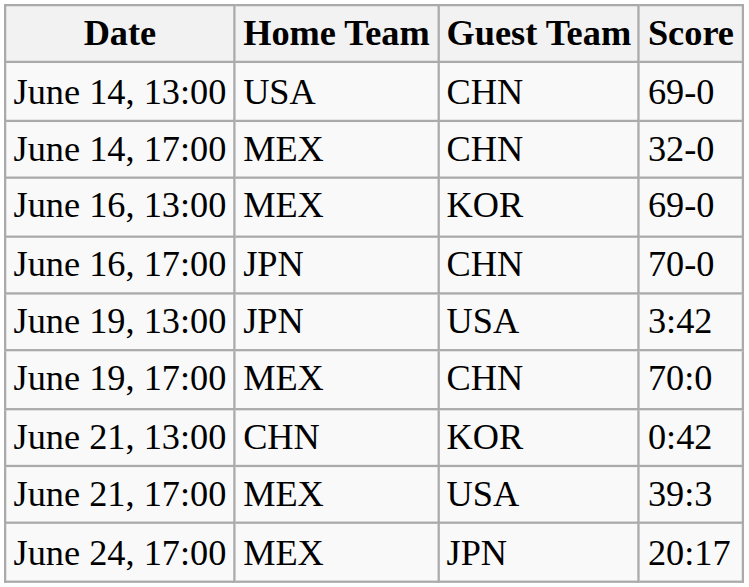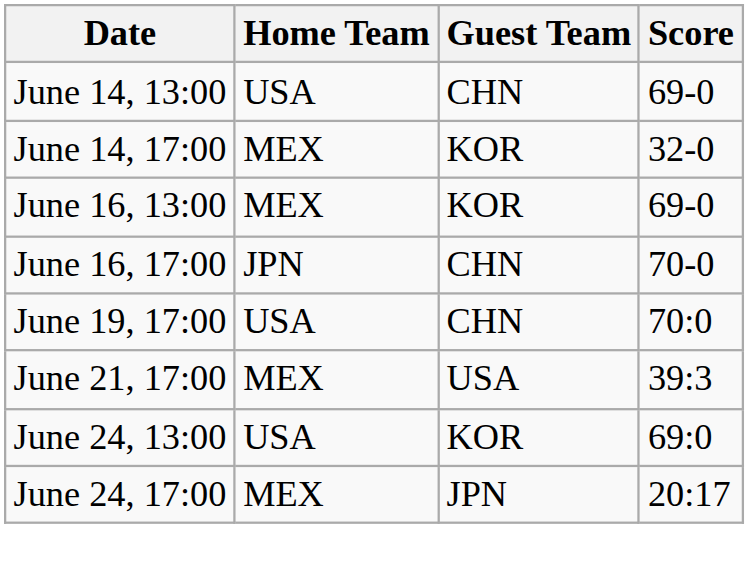 <table class="wikitable">
 <tr>
 <th>Date</th>
 <th>Home Team</th>
 <th>Guest Team</th>
 <th>Score</th>
 </tr>
 <tr>
 <td>June 14, 13:00</td>
 <td>USA</td>
 <td>CHN</td>
 <td>69-0</td>
 </tr>
 <tr>
 <td>June 14, 17:00</td>
 <td>MEX</td>
-<td>CHN</td>
+<td>KOR</td>
 <td>32-0</td>
 </tr>
 <tr>
 <td>June 16, 13:00</td>
 <td>MEX</td>
 <td>KOR</td>
 <td>69-0</td>
 </tr>
 <tr>
 <td>June 16, 17:00</td>
 <td>JPN</td>
 <td>CHN</td>
 <td>70-0</td>
 </tr>
 <tr>
-<td>June 19, 13:00</td>
-<td>JPN</td>
+<td>June 19, 17:00</td>
 <td>USA</td>
-<td>3:42</td>
-</tr>
-<tr>
-<td>June 19, 17:00</td>
-<td>MEX</td>
 <td>CHN</td>
 <td>70:0</td>
-</tr>
-<tr>
-<td>June 21, 13:00</td>
-<td>CHN</td>
-<td>KOR</td>
-<td>0:42</td>
 </tr>
 <tr>
 <td>June 21, 17:00</td>
 <td>MEX</td>
 <td>USA</td>
 <td>39:3</td>
 </tr>
 <tr>
+<td>June 24, 13:00</td>
+<td>USA</td>
+<td>KOR</td>
+<td>69:0</td>
+</tr>
+<tr>
 <td>June 24, 17:00</td>
 <td>MEX</td>
 <td>JPN</td>
 <td>20:17</td>
 </tr>
 </table>
